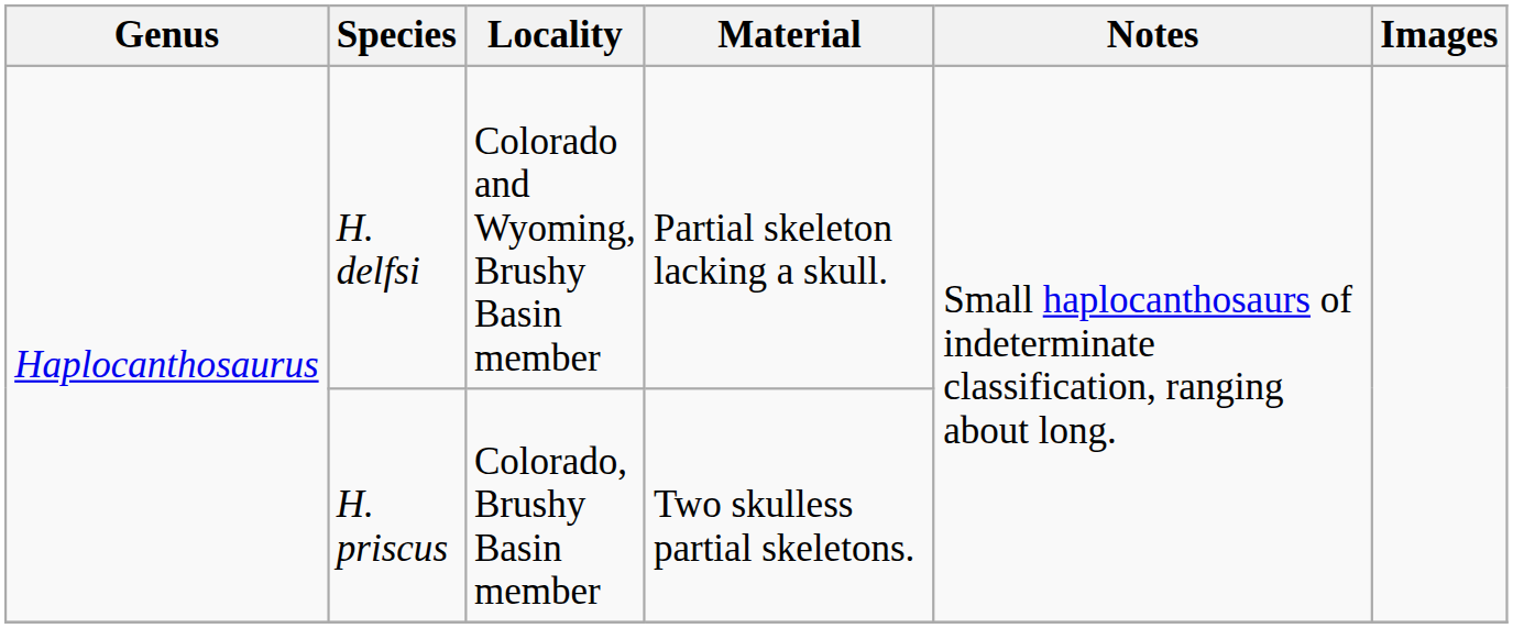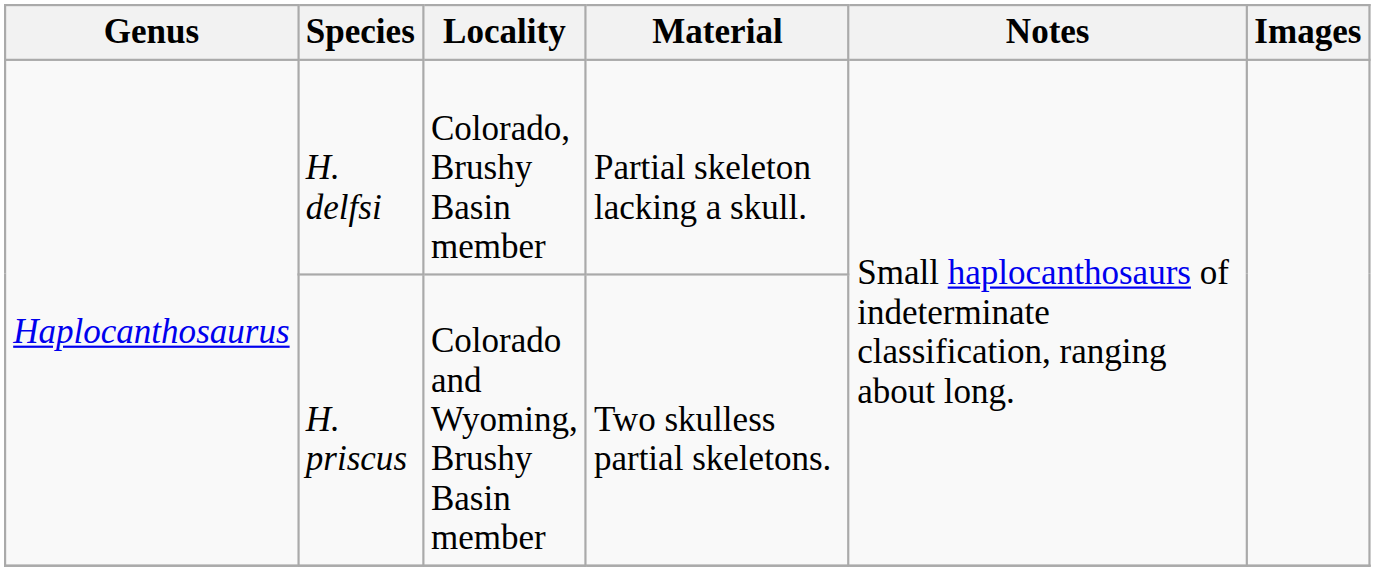 <table class="wikitable" align="center" width="100%">
 <tr>
 <th>Genus</th>
 <th>Species</th>
 <th>Locality</th>
 <th width="20%">Material</th>
 <th width="30%">Notes</th>
 <th>Images</th>
 </tr>
 <tr>
 <td rowspan=2><br><em><a href='#'>Haplocanthosaurus</a></em></td>
 <td><br><em>H. delfsi</em></td>
-<td><br>Colorado and Wyoming, Brushy Basin member</td>
+<td><br>Colorado, Brushy Basin member</td>
 <td><br>Partial skeleton lacking a skull.</td>
 <td rowspan=2><br>Small <a href='#'>haplocanthosaurs</a> of indeterminate classification, ranging about  long.</td>
 <td rowspan=2><br></td>
 </tr>
 <tr>
 <td><br><em>H. priscus</em></td>
-<td><br>Colorado, Brushy Basin member</td>
+<td><br>Colorado and Wyoming, Brushy Basin member</td>
 <td><br>Two skulless partial skeletons.</td>
 </tr>
 <tr>
 </tr>
 </table>
